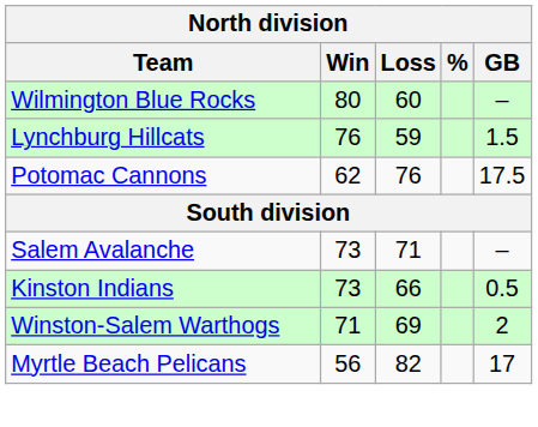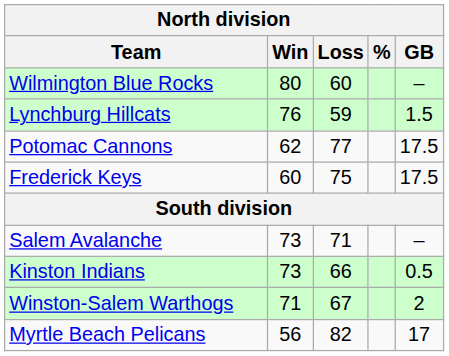 <table class="wikitable">
 <tr>
 <th colspan="5">North division</th>
 </tr>
 <tr>
 <th width="60%">Team</th>
 <th>Win</th>
 <th>Loss</th>
 <th>%</th>
 <th>GB</th>
 </tr>
 <tr align=center bgcolor=ccffcc>
 <td align=left><a href='#'>Wilmington Blue Rocks</a></td>
 <td>80</td>
 <td>60</td>
 <td></td>
 <td>–</td>
 </tr>
 <tr align=center bgcolor=ccffcc>
 <td align=left><a href='#'>Lynchburg Hillcats</a></td>
 <td>76</td>
 <td>59</td>
 <td></td>
 <td>1.5</td>
 </tr>
 <tr align=center>
 <td align=left><a href='#'>Potomac Cannons</a></td>
 <td>62</td>
-<td>76</td>
+<td>77</td>
+<td></td>
+<td>17.5</td>
+</tr>
+<tr align=center>
+<td align=left><a href='#'>Frederick Keys</a></td>
+<td>60</td>
+<td>75</td>
 <td></td>
 <td>17.5</td>
 </tr>
 <tr>
 <th colspan="5">South division</th>
 </tr>
 <tr align=center>
 <td align=left><a href='#'>Salem Avalanche</a></td>
 <td>73</td>
 <td>71</td>
 <td></td>
 <td>–</td>
 </tr>
 <tr align=center bgcolor=ccffcc>
 <td align=left><a href='#'>Kinston Indians</a></td>
 <td>73</td>
 <td>66</td>
 <td></td>
 <td>0.5</td>
 </tr>
 <tr align=center bgcolor=ccffcc>
 <td align=left><a href='#'>Winston-Salem Warthogs</a></td>
 <td>71</td>
-<td>69</td>
+<td>67</td>
 <td></td>
 <td>2</td>
 </tr>
 <tr align=center>
 <td align=left><a href='#'>Myrtle Beach Pelicans</a></td>
 <td>56</td>
 <td>82</td>
 <td></td>
 <td>17</td>
 </tr>
 </table>
